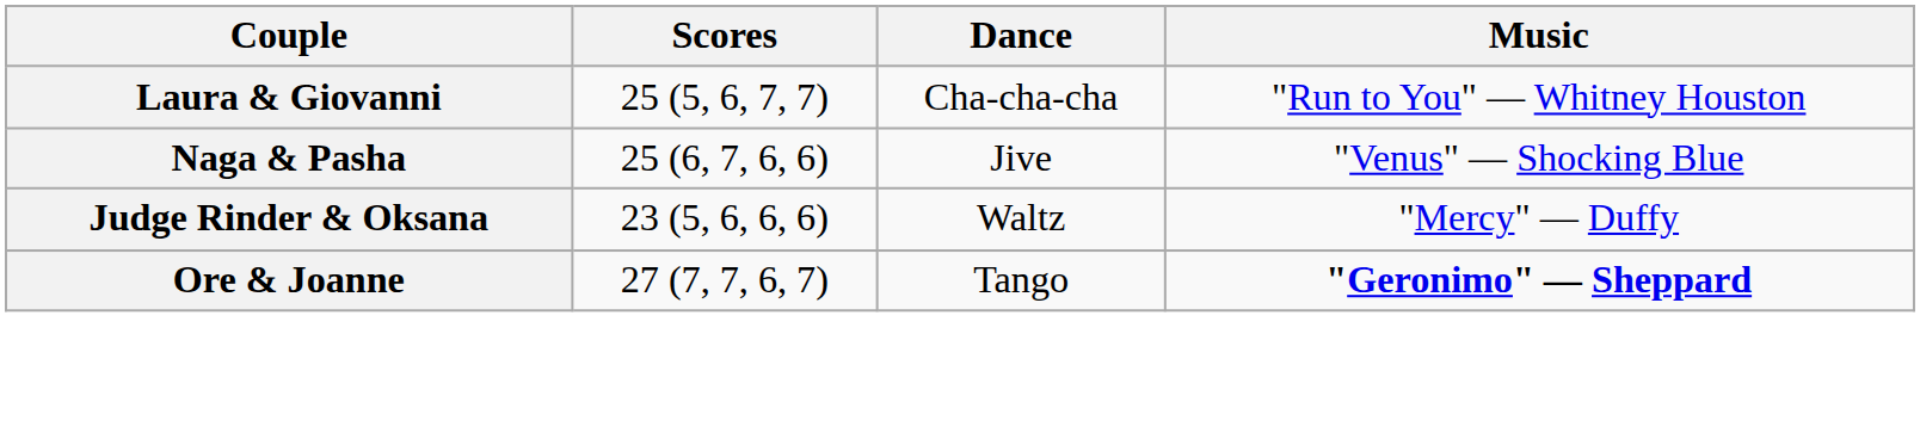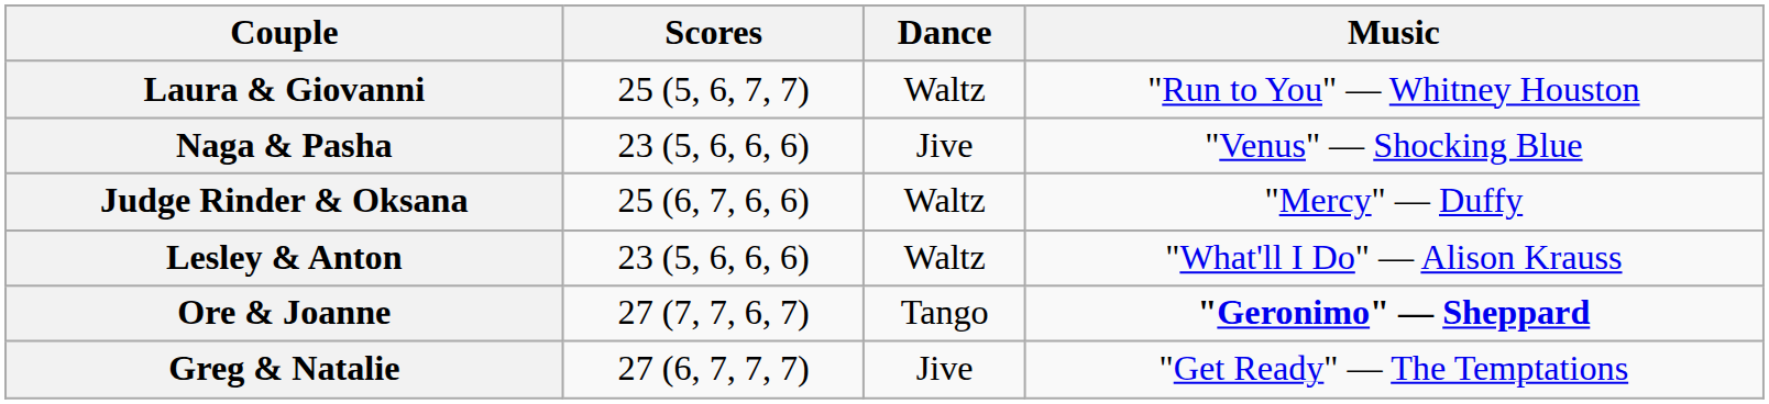 <table class="wikitable sortable" style="text-align:center; width:90%">
 <tr>
 <th scope="col">Couple</th>
 <th scope="col">Scores</th>
 <th scope="col" class="unsortable">Dance</th>
 <th scope="col" class="unsortable">Music</th>
 </tr>
 <tr>
 <th scope="row">Laura & Giovanni</th>
 <td>25 (5, 6, 7, 7)</td>
-<td>Cha-cha-cha</td>
+<td>Waltz</td>
 <td>"<a href='#'>Run to You</a>" — <a href='#'>Whitney Houston</a></td>
 </tr>
 <tr>
 <th scope="row">Naga & Pasha</th>
-<td>25 (6, 7, 6, 6)</td>
+<td>23 (5, 6, 6, 6)</td>
 <td>Jive</td>
 <td>"<a href='#'>Venus</a>" — <a href='#'>Shocking Blue</a></td>
 </tr>
 <tr>
 <th scope="row">Judge Rinder & Oksana</th>
+<td>25 (6, 7, 6, 6)</td>
+<td>Waltz</td>
+<td>"<a href='#'>Mercy</a>" — <a href='#'>Duffy</a></td>
+</tr>
+<tr>
+<th scope="row">Lesley & Anton</th>
 <td>23 (5, 6, 6, 6)</td>
 <td>Waltz</td>
-<td>"<a href='#'>Mercy</a>" — <a href='#'>Duffy</a></td>
+<td>"<a href='#'>What'll I Do</a>" — <a href='#'>Alison Krauss</a></td>
 </tr>
 <tr>
 <th scope="row">Ore & Joanne</th>
 <td>27 (7, 7, 6, 7)</td>
 <td>Tango</td>
 <td><strong>"<a href='#'>Geronimo</a>" — <a href='#'>Sheppard</a></strong></td>
 </tr>
+<tr>
+<th scope="row">Greg & Natalie</th>
+<td>27 (6, 7, 7, 7)</td>
+<td>Jive</td>
+<td>"<a href='#'>Get Ready</a>" — <a href='#'>The Temptations</a></td>
+</tr>
 </table>
